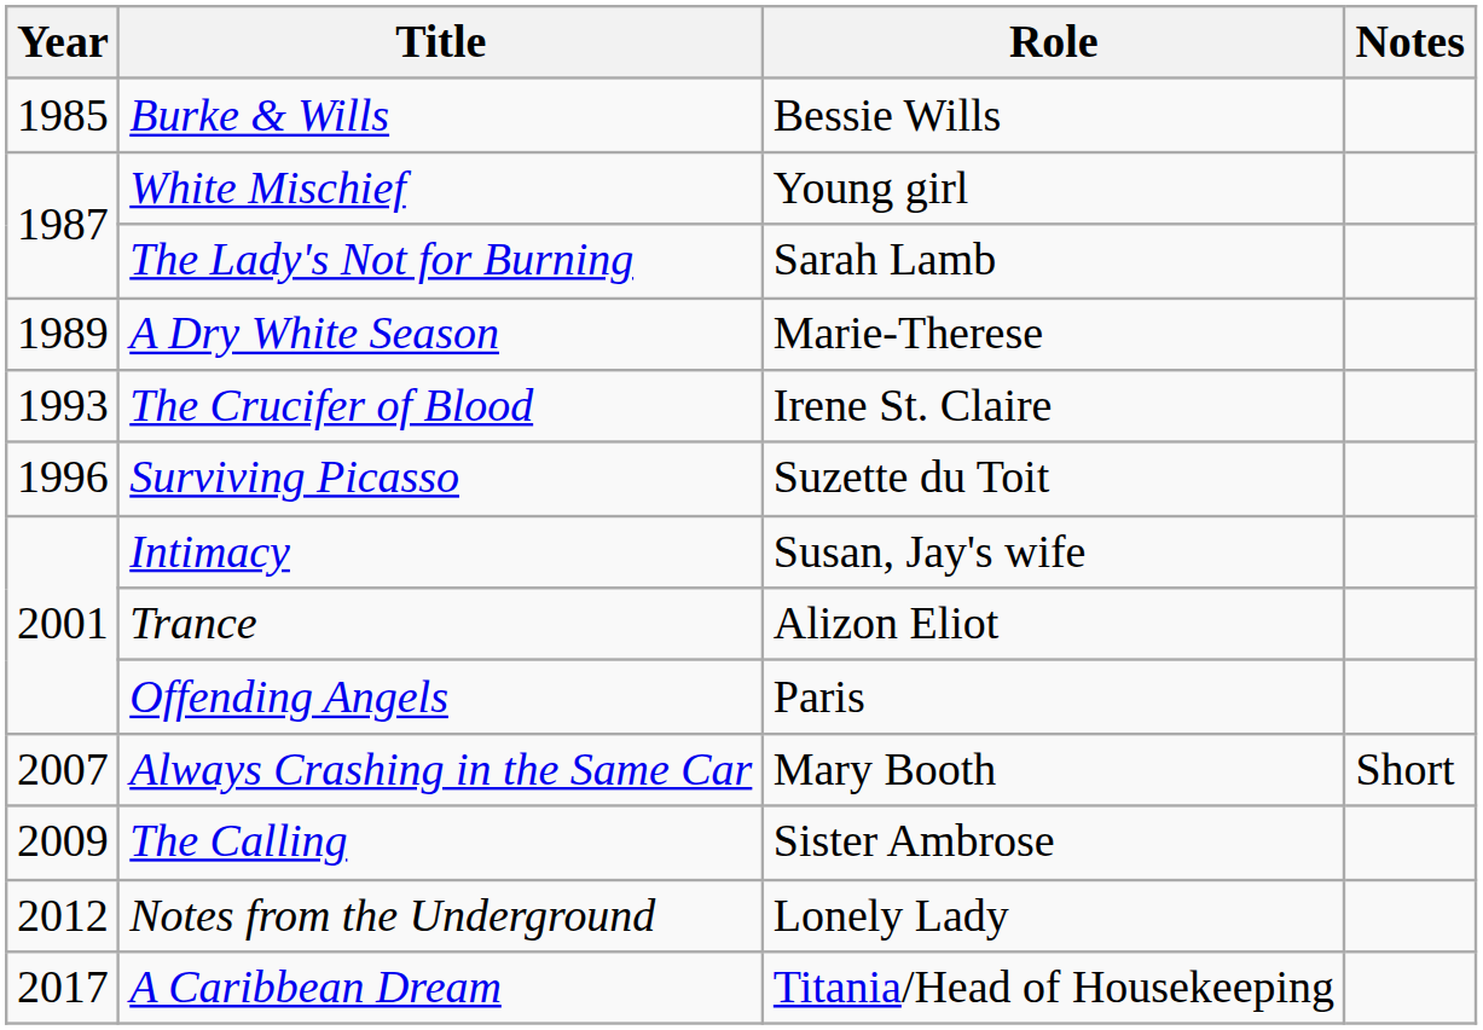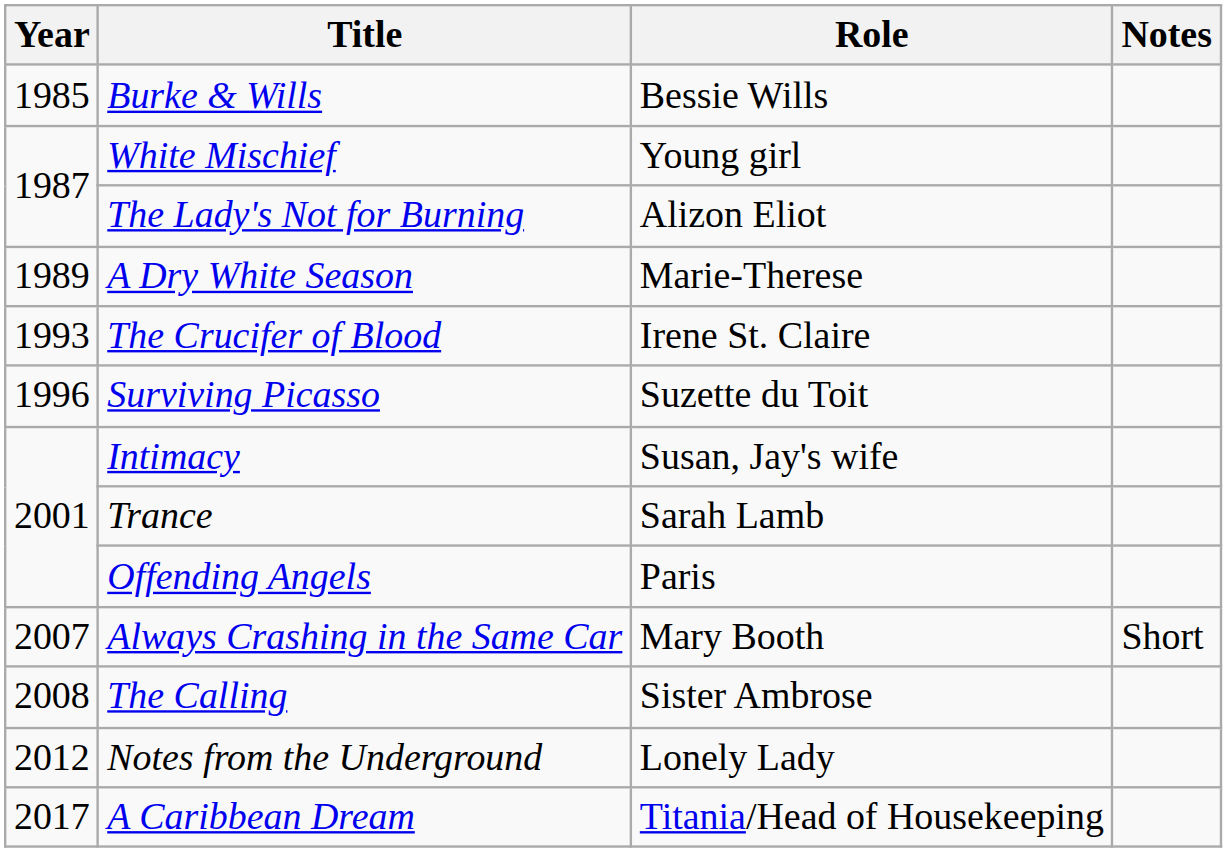 <table class="wikitable sortable">
 <tr>
 <th>Year</th>
 <th>Title</th>
 <th>Role</th>
 <th>Notes</th>
 </tr>
 <tr>
 <td>1985</td>
 <td><em><a href='#'>Burke & Wills</a></em></td>
 <td>Bessie Wills</td>
 <td></td>
 </tr>
 <tr>
 <td rowspan="2">1987</td>
 <td><em><a href='#'>White Mischief</a></em></td>
 <td>Young girl</td>
 <td></td>
 </tr>
 <tr>
 <td><em><a href='#'>The Lady's Not for Burning</a></em></td>
-<td>Sarah Lamb</td>
+<td>Alizon Eliot</td>
 <td></td>
 </tr>
 <tr>
 <td>1989</td>
 <td><em><a href='#'>A Dry White Season</a></em></td>
 <td>Marie-Therese</td>
 <td></td>
 </tr>
 <tr>
 <td>1993</td>
 <td><em><a href='#'>The Crucifer of Blood</a></em></td>
 <td>Irene St. Claire</td>
 <td></td>
 </tr>
 <tr>
 <td>1996</td>
 <td><em><a href='#'>Surviving Picasso</a></em></td>
 <td>Suzette du Toit</td>
 <td></td>
 </tr>
 <tr>
 <td rowspan="3">2001</td>
 <td><em><a href='#'>Intimacy</a></em></td>
 <td>Susan, Jay's wife</td>
 <td></td>
 </tr>
 <tr>
 <td><em>Trance</em></td>
-<td>Alizon Eliot</td>
+<td>Sarah Lamb</td>
 <td></td>
 </tr>
 <tr>
 <td><em><a href='#'>Offending Angels</a></em></td>
 <td>Paris</td>
 <td></td>
 </tr>
 <tr>
 <td>2007</td>
 <td><em><a href='#'>Always Crashing in the Same Car</a></em></td>
 <td>Mary Booth</td>
 <td>Short</td>
 </tr>
 <tr>
-<td>2009</td>
+<td>2008</td>
 <td><em><a href='#'>The Calling</a></em></td>
 <td>Sister Ambrose</td>
 <td></td>
 </tr>
 <tr>
 <td>2012</td>
 <td><em>Notes from the Underground</em></td>
 <td>Lonely Lady</td>
 <td></td>
 </tr>
 <tr>
 <td>2017</td>
 <td><em><a href='#'>A Caribbean Dream</a></em></td>
 <td><a href='#'>Titania</a>/Head of Housekeeping</td>
 <td></td>
 </tr>
 </table>
